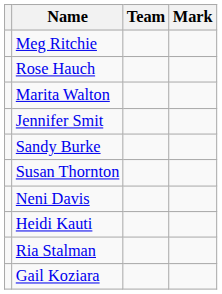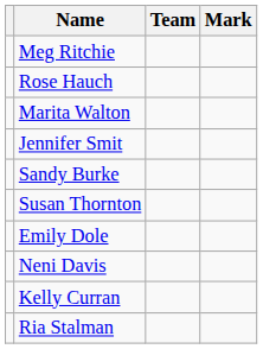 <table class=wikitable>
 <tr>
 <th></th>
 <th>Name</th>
 <th>Team</th>
 <th>Mark</th>
 </tr>
 <tr>
 <td></td>
 <td><a href='#'>Meg Ritchie</a></td>
 <td></td>
 <td></td>
 </tr>
 <tr>
 <td></td>
 <td><a href='#'>Rose Hauch</a></td>
 <td></td>
 <td></td>
 </tr>
 <tr>
 <td></td>
 <td><a href='#'>Marita Walton</a></td>
 <td></td>
 <td></td>
 </tr>
 <tr>
 <td></td>
 <td><a href='#'>Jennifer Smit</a></td>
 <td></td>
 <td></td>
 </tr>
 <tr>
 <td></td>
 <td><a href='#'>Sandy Burke</a></td>
 <td></td>
 <td></td>
 </tr>
 <tr>
 <td></td>
 <td><a href='#'>Susan Thornton</a></td>
 <td></td>
 <td></td>
 </tr>
 <tr>
 <td></td>
+<td><a href='#'>Emily Dole</a></td>
+<td></td>
+<td></td>
+</tr>
+<tr>
+<td></td>
 <td><a href='#'>Neni Davis</a></td>
 <td></td>
 <td></td>
 </tr>
 <tr>
 <td></td>
-<td><a href='#'>Heidi Kauti</a></td>
+<td><a href='#'>Kelly Curran</a></td>
 <td></td>
 <td></td>
 </tr>
 <tr>
 <td></td>
 <td><a href='#'>Ria Stalman</a></td>
 <td></td>
 <td></td>
 </tr>
-<tr>
-<td></td>
-<td><a href='#'>Gail Koziara</a></td>
-<td></td>
-<td></td>
-</tr>
 </table>
